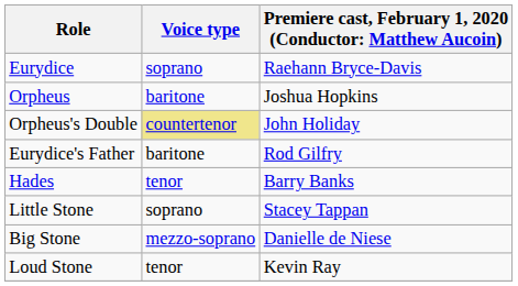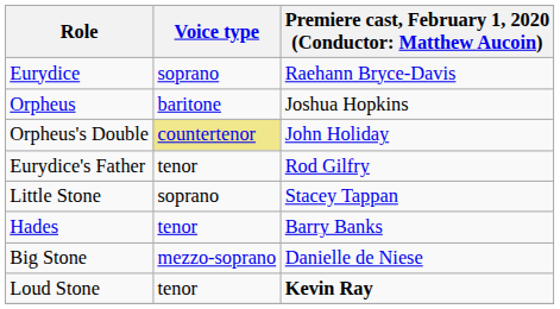 <table class="wikitable">
 <tr>
 <th>Role</th>
 <th><a href='#'>Voice type</a></th>
 <th>Premiere cast, February 1, 2020<br>(Conductor: <a href='#'>Matthew Aucoin</a>)</th>
 </tr>
 <tr>
 <td><a href='#'>Eurydice</a></td>
 <td><a href='#'>soprano</a></td>
 <td><a href='#'>Raehann Bryce-Davis</a></td>
 </tr>
 <tr>
 <td><a href='#'>Orpheus</a></td>
 <td><a href='#'>baritone</a></td>
 <td>Joshua Hopkins</td>
 </tr>
 <tr>
 <td>Orpheus's Double</td>
 <td style="background: khaki;"><a href='#'>countertenor</a></td>
 <td><a href='#'>John Holiday</a></td>
 </tr>
 <tr>
 <td>Eurydice's Father</td>
-<td>baritone</td>
+<td>tenor</td>
 <td><a href='#'>Rod Gilfry</a></td>
+</tr>
+<tr>
+<td>Little Stone</td>
+<td>soprano</td>
+<td><a href='#'>Stacey Tappan</a></td>
 </tr>
 <tr>
 <td><a href='#'>Hades</a></td>
 <td><a href='#'>tenor</a></td>
 <td><a href='#'>Barry Banks</a></td>
-</tr>
-<tr>
-<td>Little Stone</td>
-<td>soprano</td>
-<td><a href='#'>Stacey Tappan</a></td>
 </tr>
 <tr>
 <td>Big Stone</td>
 <td><a href='#'>mezzo-soprano</a></td>
 <td><a href='#'>Danielle de Niese</a></td>
 </tr>
 <tr>
 <td>Loud Stone</td>
 <td>tenor</td>
-<td>Kevin Ray</td>
+<td><strong>Kevin Ray</strong></td>
 </tr>
 <tr>
 </tr>
 </table>
